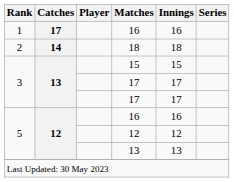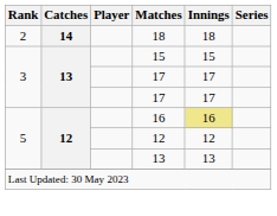 <table class="wikitable">
 <tr>
 <th>Rank</th>
 <th>Catches</th>
 <th>Player</th>
 <th>Matches</th>
 <th>Innings</th>
 <th>Series</th>
-</tr>
-<tr>
-<td align=center>1</td>
-<th scope=row style=text-align:center;>17</th>
-<td></td>
-<td align=center>16</td>
-<td align=center>16</td>
-<td></td>
 </tr>
 <tr>
 <td align=center>2</td>
 <th scope=row style=text-align:center;>14</th>
 <td></td>
 <td align=center>18</td>
 <td align=center>18</td>
 <td></td>
 </tr>
 <tr>
 <td align=center rowspan=3>3</td>
 <th scope=row style=text-align:center; rowspan=3>13</th>
 <td></td>
 <td align=center>15</td>
 <td align=center>15</td>
 <td></td>
 </tr>
 <tr>
 <td></td>
 <td align=center>17</td>
 <td align=center>17</td>
 <td></td>
 </tr>
 <tr>
 <td></td>
 <td align=center>17</td>
 <td align=center>17</td>
 <td></td>
 </tr>
 <tr>
 <td align=center rowspan=3>5</td>
 <th scope=row style=text-align:center; rowspan=3>12</th>
 <td></td>
 <td align=center>16</td>
-<td align=center>16</td>
+<td align=center style="background: khaki;">16</td>
 <td></td>
 </tr>
 <tr>
 <td></td>
 <td align=center>12</td>
 <td align=center>12</td>
 <td></td>
 </tr>
 <tr>
 <td></td>
 <td align=center>13</td>
 <td align=center>13</td>
 <td></td>
 </tr>
 <tr>
 </tr>
 <tr class=sortbottom>
 <td colspan=6><small>Last Updated: 30 May 2023</small></td>
 </tr>
 </table>
